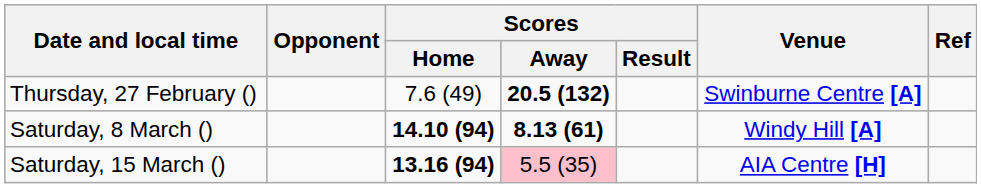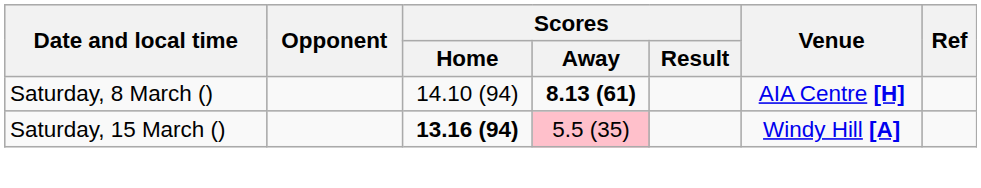 <table class="wikitable plainrowheaders" style="font-size:90%; width:100%; text-align:center;">
 <tr>
 <th scope="col" rowspan=2>Date and local time</th>
 <th scope="col" rowspan=2>Opponent</th>
 <th scope="col" colspan=3>Scores</th>
 <th scope="col" rowspan=2>Venue</th>
 <th scope="col" rowspan=2>Ref</th>
 </tr>
 <tr>
 <th scope="col">Home</th>
 <th scope="col">Away</th>
 <th scope="col">Result</th>
 </tr>
 <tr>
-<td align=left>Thursday, 27 February ()</td>
-<td align=left></td>
-<td>7.6 (49)</td>
-<td><strong>20.5 (132)</strong></td>
-<td></td>
-<td><a href='#'>Swinburne Centre</a> <a href='#'><strong>[A]</strong></a></td>
-<td></td>
-</tr>
-<tr>
 <td align=left>Saturday, 8 March ()</td>
 <td align=left></td>
-<td><strong>14.10 (94)</strong></td>
+<td>14.10 (94)</td>
 <td><strong>8.13 (61)</strong></td>
 <td></td>
-<td><a href='#'>Windy Hill</a> <a href='#'><strong>[A]</strong></a></td>
+<td><a href='#'>AIA Centre</a> <a href='#'><strong>[H]</strong></a></td>
 <td></td>
 </tr>
 <tr>
 <td align=left>Saturday, 15 March ()</td>
 <td align=left></td>
 <td><strong>13.16 (94)</strong></td>
 <td style="background: pink;">5.5 (35)</td>
 <td></td>
-<td><a href='#'>AIA Centre</a> <a href='#'><strong>[H]</strong></a></td>
+<td><a href='#'>Windy Hill</a> <a href='#'><strong>[A]</strong></a></td>
 <td></td>
 </tr>
 </table>
